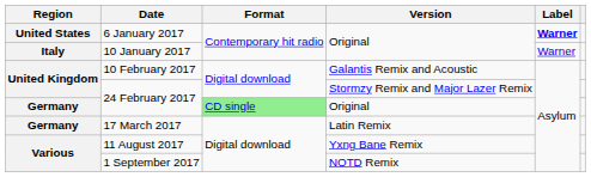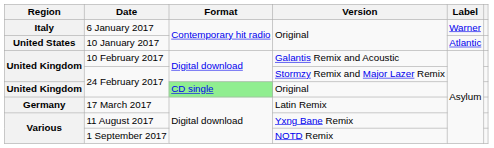 <table class="wikitable sortable plainrowheaders">
 <tr>
 <th scope="col">Region</th>
 <th scope="col">Date</th>
 <th scope="col">Format</th>
 <th scope="col">Version</th>
 <th scope="col">Label</th>
 <th scope="col" class="unsortable"></th>
 </tr>
 <tr>
-<th scope="row">United States</th>
+<th scope="row">Italy</th>
 <td>6 January 2017</td>
 <td rowspan="2"><a href='#'>Contemporary hit radio</a></td>
 <td rowspan="2">Original</td>
-<td><strong><a href='#'>Warner</a></strong></td>
+<td><a href='#'>Warner</a></td>
 <td style="text-align:center;"></td>
 </tr>
 <tr>
-<th scope="row">Italy</th>
+<th scope="row">United States</th>
 <td>10 January 2017</td>
-<td><a href='#'>Warner</a></td>
+<td><a href='#'>Atlantic</a></td>
 <td style="text-align:center;"></td>
 </tr>
 <tr>
 <th scope="row" rowspan="2">United Kingdom</th>
 <td>10 February 2017</td>
 <td rowspan="2"><a href='#'>Digital download</a></td>
 <td><a href='#'>Galantis</a> Remix and Acoustic</td>
 <td rowspan="6">Asylum</td>
 <td style="text-align:center;"></td>
 </tr>
 <tr>
 <td rowspan="2">24 February 2017</td>
 <td><a href='#'>Stormzy</a> Remix and <a href='#'>Major Lazer</a> Remix</td>
 <td style="text-align:center;"></td>
 </tr>
 <tr>
-<th scope="row">Germany</th>
+<th scope="row">United Kingdom</th>
 <td style="background: lightgreen;"><a href='#'>CD single</a></td>
 <td>Original</td>
 <td style="text-align:center;"></td>
 </tr>
 <tr>
 <th scope="row">Germany</th>
 <td>17 March 2017</td>
 <td rowspan="3">Digital download</td>
 <td>Latin Remix</td>
 <td style="text-align:center;"></td>
 </tr>
 <tr>
 <th scope="row" rowspan="2">Various</th>
 <td>11 August 2017</td>
 <td><a href='#'>Yxng Bane</a> Remix</td>
 <td style="text-align:center;"></td>
 </tr>
 <tr>
 <td>1 September 2017</td>
 <td><a href='#'>NOTD</a> Remix</td>
 <td style="text-align:center;"></td>
 </tr>
 </table>
